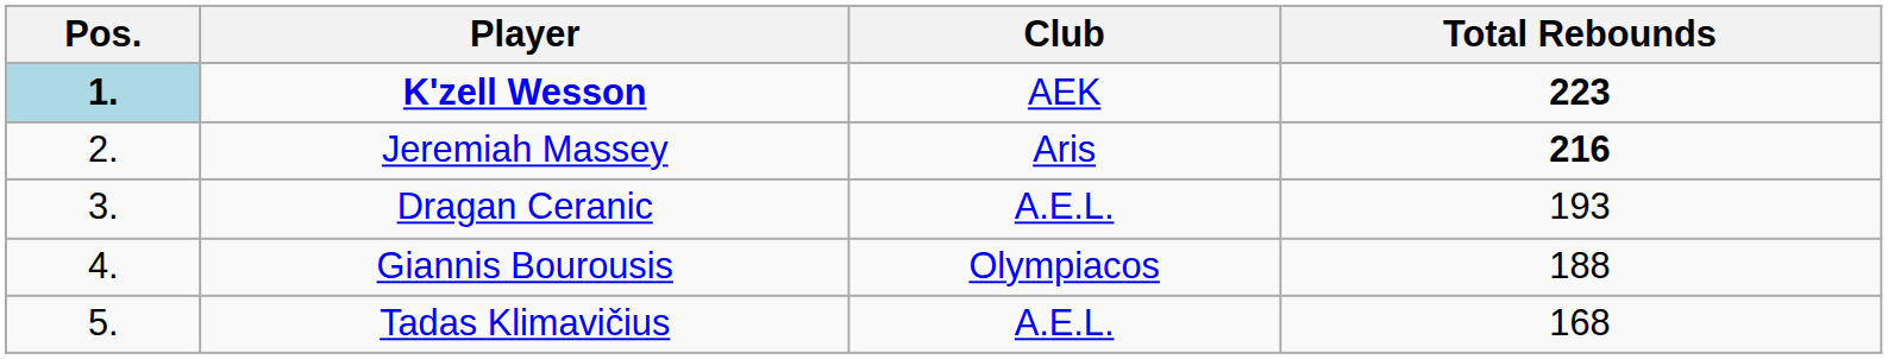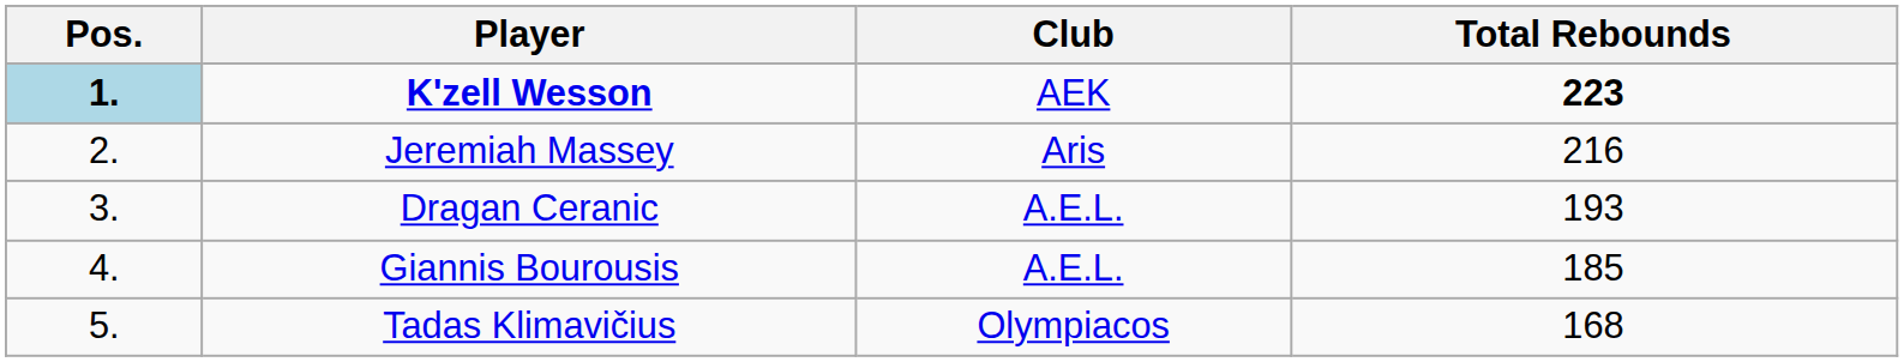 <table class="wikitable" style="text-align: center;" width="65%">
 <tr>
 <th>Pos.</th>
 <th>Player</th>
 <th>Club</th>
 <th>Total Rebounds</th>
 </tr>
 <tr>
 <td align="center" style="background: lightblue;"><strong>1.</strong></td>
 <td> <strong><a href='#'>K'zell Wesson</a></strong></td>
 <td><a href='#'>AEK</a></td>
 <td align="center"><strong>223</strong></td>
 </tr>
 <tr>
 <td align="center">2.</td>
 <td> <a href='#'>Jeremiah Massey</a></td>
 <td><a href='#'>Aris</a></td>
-<td align="center"><strong>216</strong></td>
+<td align="center">216</td>
 </tr>
 <tr .=>
 <td align="center">3.</td>
 <td> <a href='#'>Dragan Ceranic</a></td>
 <td><a href='#'>A.E.L.</a></td>
 <td align="center">193</td>
 </tr>
 <tr>
 <td align="center">4.</td>
 <td> <a href='#'>Giannis Bourousis</a></td>
-<td><a href='#'>Olympiacos</a></td>
-<td align="center">188</td>
+<td><a href='#'>A.E.L.</a></td>
+<td align="center">185</td>
 </tr>
 <tr>
 <td align="center">5.</td>
 <td> <a href='#'>Tadas Klimavičius</a></td>
-<td><a href='#'>A.E.L.</a></td>
+<td><a href='#'>Olympiacos</a></td>
 <td align="center">168</td>
 </tr>
 </table>
